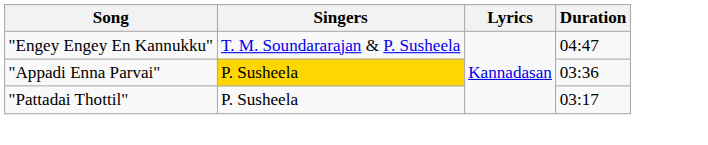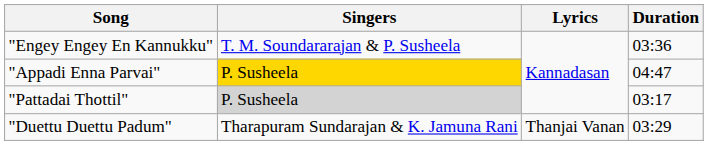 <table class="wikitable">
 <tr>
 <th>Song</th>
 <th>Singers</th>
 <th>Lyrics</th>
 <th>Duration</th>
 </tr>
 <tr>
 <td>"Engey Engey En Kannukku"</td>
 <td><a href='#'>T. M. Soundararajan</a> & <a href='#'>P. Susheela</a></td>
 <td rowspan=3><a href='#'>Kannadasan</a></td>
-<td>04:47</td>
+<td>03:36</td>
 </tr>
 <tr>
 <td>"Appadi Enna Parvai"</td>
 <td style="background: gold;">P. Susheela</td>
-<td>03:36</td>
+<td>04:47</td>
 </tr>
 <tr>
 <td>"Pattadai Thottil"</td>
-<td>P. Susheela</td>
+<td style="background: lightgrey;">P. Susheela</td>
 <td>03:17</td>
 </tr>
+<tr>
+<td>"Duettu Duettu Padum"</td>
+<td>Tharapuram Sundarajan & <a href='#'>K. Jamuna Rani</a></td>
+<td>Thanjai Vanan</td>
+<td>03:29</td>
+</tr>
 </table>
